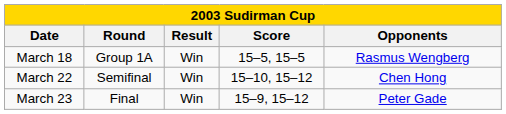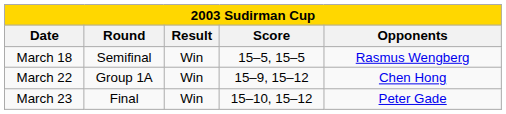 <table class="wikitable" style="font-size: 85%; text-align: center">
 <tr>
 <th colspan=5 style="background:gold;">2003 Sudirman Cup</th>
 </tr>
 <tr>
 <th style="width:75px;">Date</th>
 <th style="width:75px;">Round</th>
 <th style="width:50px;">Result</th>
 <th style="width:100px;">Score</th>
 <th style="width:175px;">Opponents</th>
 </tr>
 <tr>
 <td>March 18</td>
-<td>Group 1A</td>
+<td>Semifinal</td>
 <td>Win</td>
 <td>15–5, 15–5</td>
 <td> <a href='#'>Rasmus Wengberg</a></td>
 </tr>
 <tr>
 <td>March 22</td>
-<td>Semifinal</td>
+<td>Group 1A</td>
 <td>Win</td>
-<td>15–10, 15–12</td>
+<td>15–9, 15–12</td>
 <td> <a href='#'>Chen Hong</a></td>
 </tr>
 <tr>
 <td>March 23</td>
 <td>Final</td>
 <td>Win</td>
-<td>15–9, 15–12</td>
+<td>15–10, 15–12</td>
 <td> <a href='#'>Peter Gade</a></td>
 </tr>
 </table>
